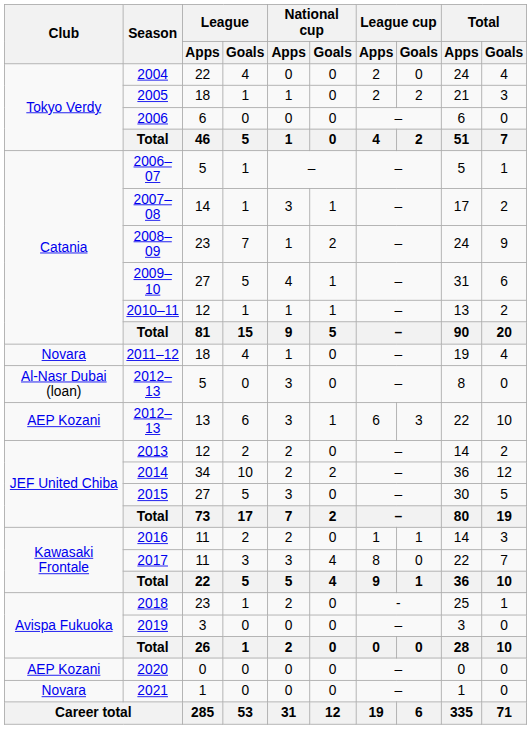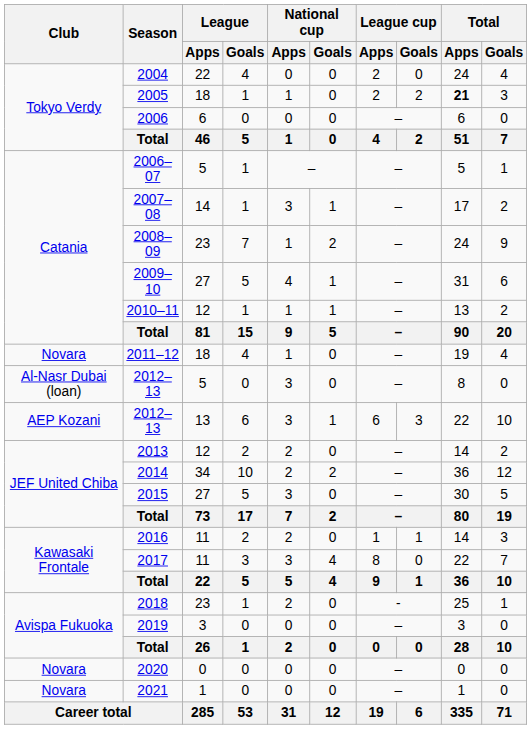 <table class="wikitable" style="text-align:center">
 <tr>
 <th rowspan="2">Club</th>
 <th rowspan="2">Season</th>
 <th colspan="2">League</th>
 <th colspan="2">National cup</th>
 <th colspan="2">League cup</th>
 <th colspan="2">Total</th>
 </tr>
 <tr>
 <th>Apps</th>
 <th>Goals</th>
 <th>Apps</th>
 <th>Goals</th>
 <th>Apps</th>
 <th>Goals</th>
 <th>Apps</th>
 <th>Goals</th>
 </tr>
 <tr>
 <td rowspan="4"><a href='#'>Tokyo Verdy</a></td>
 <td><a href='#'>2004</a></td>
 <td>22</td>
 <td>4</td>
 <td>0</td>
 <td>0</td>
 <td>2</td>
 <td>0</td>
 <td>24</td>
 <td>4</td>
 </tr>
 <tr>
 <td><a href='#'>2005</a></td>
 <td>18</td>
 <td>1</td>
 <td>1</td>
 <td>0</td>
 <td>2</td>
 <td>2</td>
-<td>21</td>
+<td><strong>21</strong></td>
 <td>3</td>
 </tr>
 <tr>
 <td><a href='#'>2006</a></td>
 <td>6</td>
 <td>0</td>
 <td>0</td>
 <td>0</td>
 <td colspan="2">–</td>
 <td>6</td>
 <td>0</td>
 </tr>
 <tr>
 <th colspan="1">Total</th>
 <th>46</th>
 <th>5</th>
 <th>1</th>
 <th>0</th>
 <th>4</th>
 <th>2</th>
 <th>51</th>
 <th>7</th>
 </tr>
 <tr>
 <td rowspan="6"><a href='#'>Catania</a></td>
 <td><a href='#'>2006–07</a></td>
 <td>5</td>
 <td>1</td>
 <td colspan="2">–</td>
 <td colspan="2">–</td>
 <td>5</td>
 <td>1</td>
 </tr>
 <tr>
 <td><a href='#'>2007–08</a></td>
 <td>14</td>
 <td>1</td>
 <td>3</td>
 <td>1</td>
 <td colspan="2">–</td>
 <td>17</td>
 <td>2</td>
 </tr>
 <tr>
 <td><a href='#'>2008–09</a></td>
 <td>23</td>
 <td>7</td>
 <td>1</td>
 <td>2</td>
 <td colspan="2">–</td>
 <td>24</td>
 <td>9</td>
 </tr>
 <tr>
 <td><a href='#'>2009–10</a></td>
 <td>27</td>
 <td>5</td>
 <td>4</td>
 <td>1</td>
 <td colspan="2">–</td>
 <td>31</td>
 <td>6</td>
 </tr>
 <tr>
 <td><a href='#'>2010–11</a></td>
 <td>12</td>
 <td>1</td>
 <td>1</td>
 <td>1</td>
 <td colspan="2">–</td>
 <td>13</td>
 <td>2</td>
 </tr>
 <tr>
 <th colspan="1">Total</th>
 <th>81</th>
 <th>15</th>
 <th>9</th>
 <th>5</th>
 <th colspan="2">–</th>
 <th>90</th>
 <th>20</th>
 </tr>
 <tr>
 <td><a href='#'>Novara</a></td>
 <td><a href='#'>2011–12</a></td>
 <td>18</td>
 <td>4</td>
 <td>1</td>
 <td>0</td>
 <td colspan="2">–</td>
 <td>19</td>
 <td>4</td>
 </tr>
 <tr>
 <td><a href='#'>Al-Nasr Dubai</a> (loan)</td>
 <td><a href='#'>2012–13</a></td>
 <td>5</td>
 <td>0</td>
 <td>3</td>
 <td>0</td>
 <td colspan="2">–</td>
 <td>8</td>
 <td>0</td>
 </tr>
 <tr>
 <td><a href='#'>AEP Kozani</a></td>
 <td><a href='#'>2012–13</a></td>
 <td>13</td>
 <td>6</td>
 <td>3</td>
 <td>1</td>
 <td>6</td>
 <td>3</td>
 <td>22</td>
 <td>10</td>
 </tr>
 <tr>
 <td rowspan="4"><a href='#'>JEF United Chiba</a></td>
 <td><a href='#'>2013</a></td>
 <td>12</td>
 <td>2</td>
 <td>2</td>
 <td>0</td>
 <td colspan="2">–</td>
 <td>14</td>
 <td>2</td>
 </tr>
 <tr>
 <td><a href='#'>2014</a></td>
 <td>34</td>
 <td>10</td>
 <td>2</td>
 <td>2</td>
 <td colspan="2">–</td>
 <td>36</td>
 <td>12</td>
 </tr>
 <tr>
 <td><a href='#'>2015</a></td>
 <td>27</td>
 <td>5</td>
 <td>3</td>
 <td>0</td>
 <td colspan="2">–</td>
 <td>30</td>
 <td>5</td>
 </tr>
 <tr>
 <th colspan="1">Total</th>
 <th>73</th>
 <th>17</th>
 <th>7</th>
 <th>2</th>
 <th colspan="2">–</th>
 <th>80</th>
 <th>19</th>
 </tr>
 <tr>
 <td rowspan="3"><a href='#'>Kawasaki Frontale</a></td>
 <td><a href='#'>2016</a></td>
 <td>11</td>
 <td>2</td>
 <td>2</td>
 <td>0</td>
 <td>1</td>
 <td>1</td>
 <td>14</td>
 <td>3</td>
 </tr>
 <tr>
 <td><a href='#'>2017</a></td>
 <td>11</td>
 <td>3</td>
 <td>3</td>
 <td>4</td>
 <td>8</td>
 <td>0</td>
 <td>22</td>
 <td>7</td>
 </tr>
 <tr>
 <th colspan="1">Total</th>
 <th>22</th>
 <th>5</th>
 <th>5</th>
 <th>4</th>
 <th>9</th>
 <th>1</th>
 <th>36</th>
 <th>10</th>
 </tr>
 <tr>
 <td rowspan="3"><a href='#'>Avispa Fukuoka</a></td>
 <td><a href='#'>2018</a></td>
 <td>23</td>
 <td>1</td>
 <td>2</td>
 <td>0</td>
 <td colspan="2">-</td>
 <td>25</td>
 <td>1</td>
 </tr>
 <tr>
 <td><a href='#'>2019</a></td>
 <td>3</td>
 <td>0</td>
 <td>0</td>
 <td>0</td>
 <td colspan="2">–</td>
 <td>3</td>
 <td>0</td>
 </tr>
 <tr>
 <th colspan="1">Total</th>
 <th>26</th>
 <th>1</th>
 <th>2</th>
 <th>0</th>
 <th>0</th>
 <th>0</th>
 <th>28</th>
 <th>10</th>
 </tr>
 <tr>
-<td><a href='#'>AEP Kozani</a></td>
+<td><a href='#'>Novara</a></td>
 <td><a href='#'>2020</a></td>
 <td>0</td>
 <td>0</td>
 <td>0</td>
 <td>0</td>
 <td colspan="2">–</td>
 <td>0</td>
 <td>0</td>
 </tr>
 <tr>
 <td><a href='#'>Novara</a></td>
 <td><a href='#'>2021</a></td>
 <td>1</td>
 <td>0</td>
 <td>0</td>
 <td>0</td>
 <td colspan="2">–</td>
 <td>1</td>
 <td>0</td>
 </tr>
 <tr>
 <th colspan="2">Career total</th>
 <th>285</th>
 <th>53</th>
 <th>31</th>
 <th>12</th>
 <th>19</th>
 <th>6</th>
 <th>335</th>
 <th>71</th>
 </tr>
 </table>
